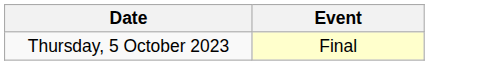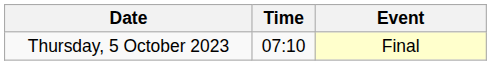 <table class = "wikitable" style="text-align:center;">
 <tr>
 <th width=220>Date</th>
+<th width=50>Time</th>
 <th width=150>Event</th>
 </tr>
 <tr>
 <td>Thursday, 5 October 2023</td>
+<td>07:10</td>
 <td bgcolor=ffffcc>Final</td>
 </tr>
 </table>
